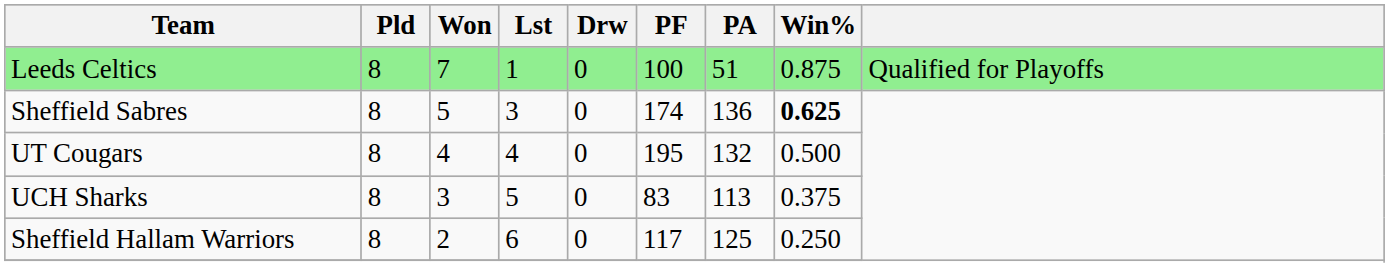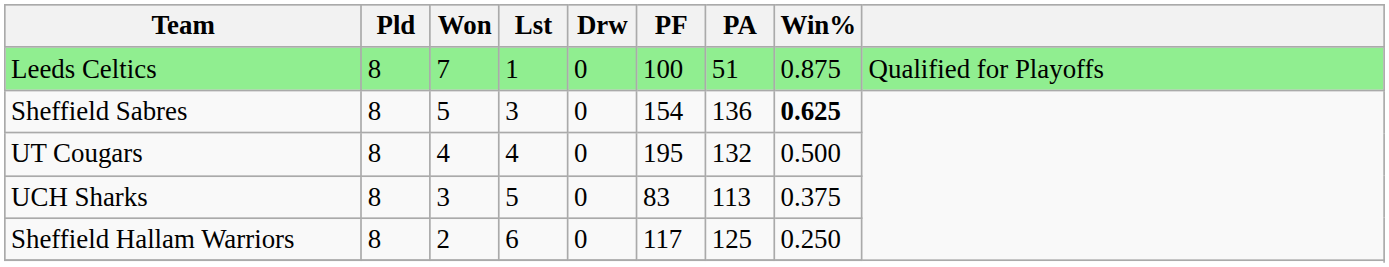 <table class="wikitable" width=65%">
 <tr>
 <th width=26%>Team</th>
 <th width=5%>Pld</th>
 <th width=5%>Won</th>
 <th width=5%>Lst</th>
 <th width=5%>Drw</th>
 <th width=5%>PF</th>
 <th width=5%>PA</th>
 <th width=6%>Win%</th>
 <th width=38%></th>
 </tr>
 <tr style="background:lightgreen">
 <td>Leeds Celtics</td>
 <td>8</td>
 <td>7</td>
 <td>1</td>
 <td>0</td>
 <td>100</td>
 <td>51</td>
 <td>0.875</td>
 <td>Qualified for Playoffs</td>
 </tr>
 <tr>
 <td>Sheffield Sabres</td>
 <td>8</td>
 <td>5</td>
 <td>3</td>
 <td>0</td>
-<td>174</td>
+<td>154</td>
 <td>136</td>
 <td><strong>0.625</strong></td>
 </tr>
 <tr>
 <td>UT Cougars</td>
 <td>8</td>
 <td>4</td>
 <td>4</td>
 <td>0</td>
 <td>195</td>
 <td>132</td>
 <td>0.500</td>
 </tr>
 <tr>
 <td>UCH Sharks</td>
 <td>8</td>
 <td>3</td>
 <td>5</td>
 <td>0</td>
 <td>83</td>
 <td>113</td>
 <td>0.375</td>
 </tr>
 <tr>
 <td>Sheffield Hallam Warriors</td>
 <td>8</td>
 <td>2</td>
 <td>6</td>
 <td>0</td>
 <td>117</td>
 <td>125</td>
 <td>0.250</td>
 </tr>
 <tr>
 </tr>
 </table>
